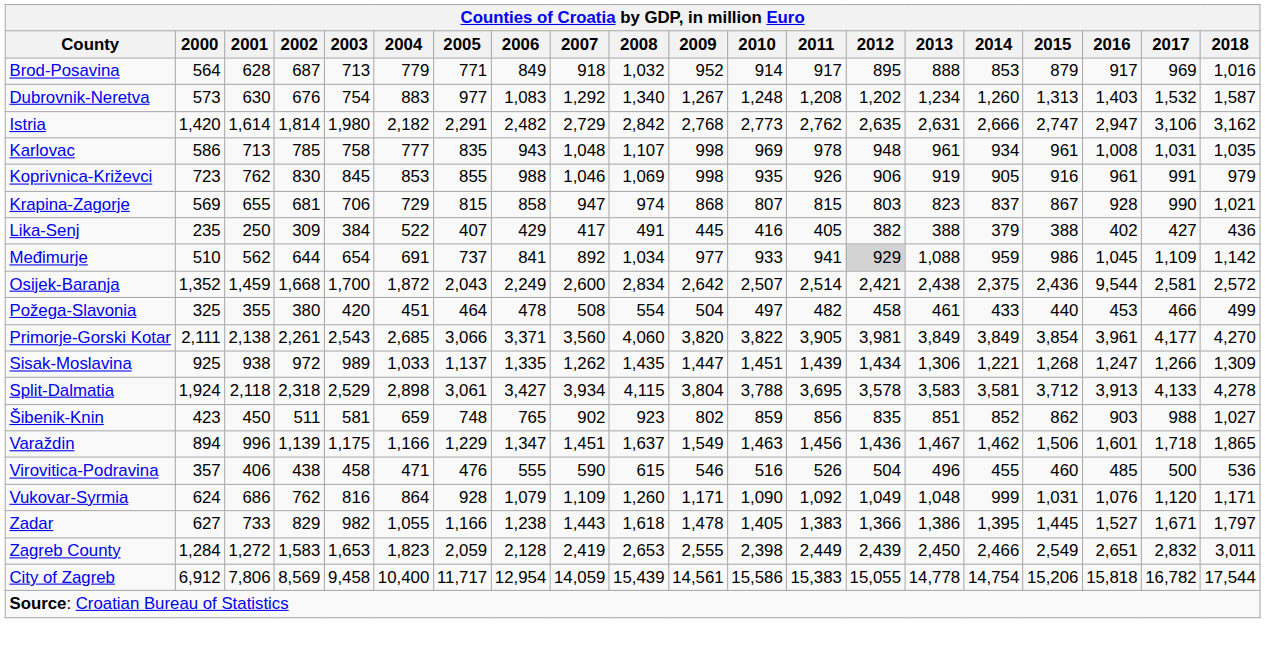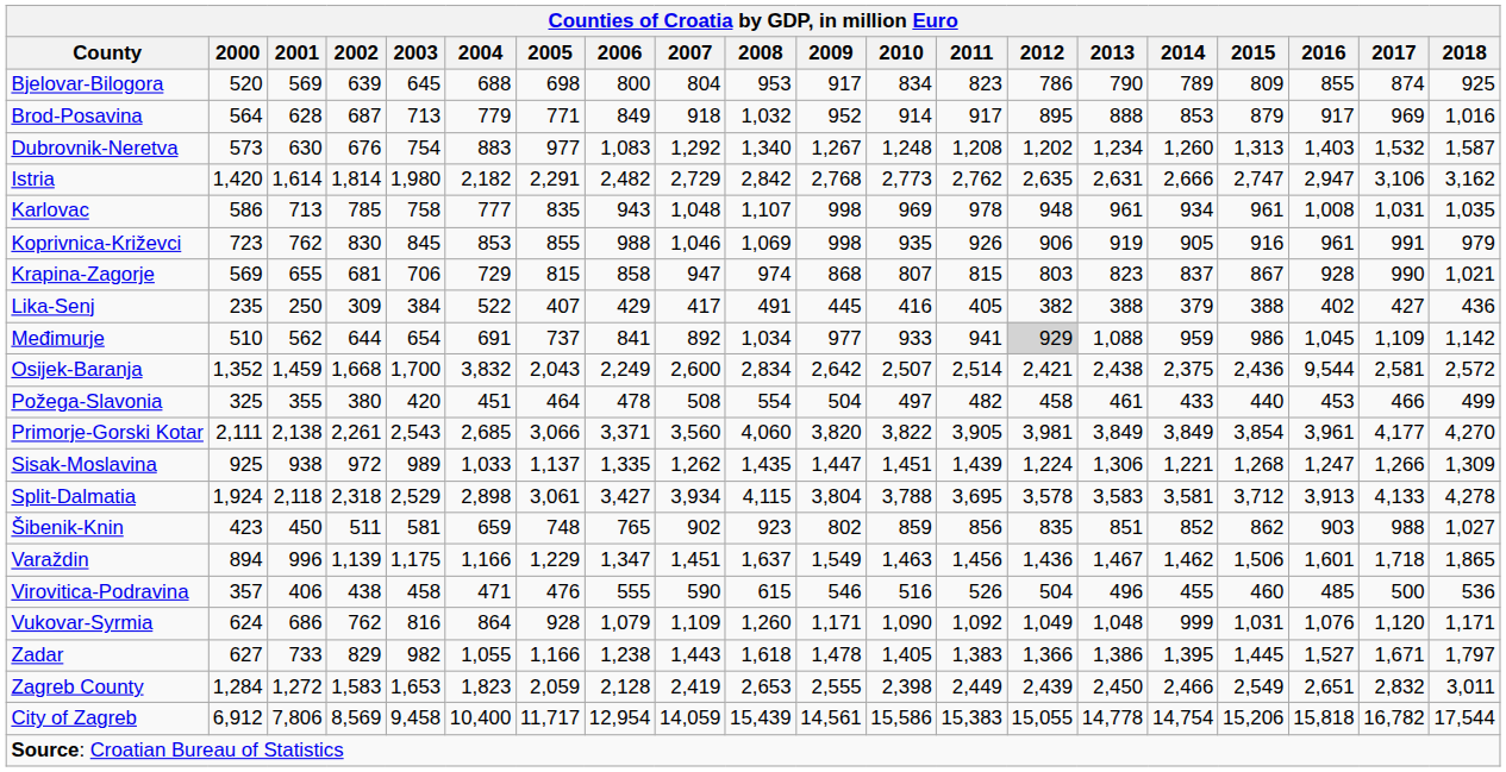 <table class="wikitable sortable" style="margin: 1em auto 1em auto;">
 <tr>
 <th colspan=20><a href='#'>Counties of Croatia</a> by GDP, in million <a href='#'>Euro</a></th>
 </tr>
 <tr>
 <th data-sort-type="text">County</th>
 <th data-sort-type="number">2000</th>
 <th data-sort-type="number">2001</th>
 <th data-sort-type="number">2002</th>
 <th data-sort-type="number">2003</th>
 <th data-sort-type="number">2004</th>
 <th data-sort-type="number">2005</th>
 <th data-sort-type="number">2006</th>
 <th data-sort-type="number">2007</th>
 <th data-sort-type="number">2008</th>
 <th data-sort-type="number">2009</th>
 <th data-sort-type="number">2010</th>
 <th data-sort-type="number">2011</th>
 <th data-sort-type="number">2012</th>
 <th data-sort-type="number">2013</th>
 <th data-sort-type="number">2014</th>
 <th data-sort-type="number">2015</th>
 <th data-sort-type="number">2016</th>
 <th data-sort-type="number">2017</th>
 <th data-sort-type="number">2018</th>
+</tr>
+<tr>
+<td style="text-align:left;"> <a href='#'>Bjelovar-Bilogora</a></td>
+<td align=right>520</td>
+<td align=right>569</td>
+<td align=right>639</td>
+<td align=right>645</td>
+<td align=right>688</td>
+<td align=right>698</td>
+<td align=right>800</td>
+<td align=right>804</td>
+<td align=right>953</td>
+<td align=right>917</td>
+<td align=right>834</td>
+<td align=right>823</td>
+<td align=right>786</td>
+<td align=right>790</td>
+<td align=right>789</td>
+<td align=right>809</td>
+<td align=right>855</td>
+<td align=right>874</td>
+<td align=right>925</td>
 </tr>
 <tr>
 <td style="text-align:left;"> <a href='#'>Brod-Posavina</a></td>
 <td align=right>564</td>
 <td align=right>628</td>
 <td align=right>687</td>
 <td align=right>713</td>
 <td align=right>779</td>
 <td align=right>771</td>
 <td align=right>849</td>
 <td align=right>918</td>
 <td align=right>1,032</td>
 <td align=right>952</td>
 <td align=right>914</td>
 <td align=right>917</td>
 <td align=right>895</td>
 <td align=right>888</td>
 <td align=right>853</td>
 <td align=right>879</td>
 <td align=right>917</td>
 <td align=right>969</td>
 <td align=right>1,016</td>
 </tr>
 <tr>
 <td style="text-align:left;"> <a href='#'>Dubrovnik-Neretva</a></td>
 <td align=right>573</td>
 <td align=right>630</td>
 <td align=right>676</td>
 <td align=right>754</td>
 <td align=right>883</td>
 <td align=right>977</td>
 <td align=right>1,083</td>
 <td align=right>1,292</td>
 <td align=right>1,340</td>
 <td align=right>1,267</td>
 <td align=right>1,248</td>
 <td align=right>1,208</td>
 <td align=right>1,202</td>
 <td align=right>1,234</td>
 <td align=right>1,260</td>
 <td align=right>1,313</td>
 <td align=right>1,403</td>
 <td align=right>1,532</td>
 <td align=right>1,587</td>
 </tr>
 <tr>
 <td style="text-align:left;"> <a href='#'>Istria</a></td>
 <td align=right>1,420</td>
 <td align=right>1,614</td>
 <td align=right>1,814</td>
 <td align=right>1,980</td>
 <td align=right>2,182</td>
 <td align=right>2,291</td>
 <td align=right>2,482</td>
 <td align=right>2,729</td>
 <td align=right>2,842</td>
 <td align=right>2,768</td>
 <td align=right>2,773</td>
 <td align=right>2,762</td>
 <td align=right>2,635</td>
 <td align=right>2,631</td>
 <td align=right>2,666</td>
 <td align=right>2,747</td>
 <td align=right>2,947</td>
 <td align=right>3,106</td>
 <td align=right>3,162</td>
 </tr>
 <tr>
 <td style="text-align:left;"> <a href='#'>Karlovac</a></td>
 <td align=right>586</td>
 <td align=right>713</td>
 <td align=right>785</td>
 <td align=right>758</td>
 <td align=right>777</td>
 <td align=right>835</td>
 <td align=right>943</td>
 <td align=right>1,048</td>
 <td align=right>1,107</td>
 <td align=right>998</td>
 <td align=right>969</td>
 <td align=right>978</td>
 <td align=right>948</td>
 <td align=right>961</td>
 <td align=right>934</td>
 <td align=right>961</td>
 <td align=right>1,008</td>
 <td align=right>1,031</td>
 <td align=right>1,035</td>
 </tr>
 <tr>
 <td style="text-align:left;"> <a href='#'>Koprivnica-Križevci</a></td>
 <td align=right>723</td>
 <td align=right>762</td>
 <td align=right>830</td>
 <td align=right>845</td>
 <td align=right>853</td>
 <td align=right>855</td>
 <td align=right>988</td>
 <td align=right>1,046</td>
 <td align=right>1,069</td>
 <td align=right>998</td>
 <td align=right>935</td>
 <td align=right>926</td>
 <td align=right>906</td>
 <td align=right>919</td>
 <td align=right>905</td>
 <td align=right>916</td>
 <td align=right>961</td>
 <td align=right>991</td>
 <td align=right>979</td>
 </tr>
 <tr>
 <td style="text-align:left;"> <a href='#'>Krapina-Zagorje</a></td>
 <td align=right>569</td>
 <td align=right>655</td>
 <td align=right>681</td>
 <td align=right>706</td>
 <td align=right>729</td>
 <td align=right>815</td>
 <td align=right>858</td>
 <td align=right>947</td>
 <td align=right>974</td>
 <td align=right>868</td>
 <td align=right>807</td>
 <td align=right>815</td>
 <td align=right>803</td>
 <td align=right>823</td>
 <td align=right>837</td>
 <td align=right>867</td>
 <td align=right>928</td>
 <td align=right>990</td>
 <td align=right>1,021</td>
 </tr>
 <tr>
 <td style="text-align:left;"> <a href='#'>Lika-Senj</a></td>
 <td align=right>235</td>
 <td align=right>250</td>
 <td align=right>309</td>
 <td align=right>384</td>
 <td align=right>522</td>
 <td align=right>407</td>
 <td align=right>429</td>
 <td align=right>417</td>
 <td align=right>491</td>
 <td align=right>445</td>
 <td align=right>416</td>
 <td align=right>405</td>
 <td align=right>382</td>
 <td align=right>388</td>
 <td align=right>379</td>
 <td align=right>388</td>
 <td align=right>402</td>
 <td align=right>427</td>
 <td align=right>436</td>
 </tr>
 <tr>
 <td style="text-align:left;"> <a href='#'>Međimurje</a></td>
 <td align=right>510</td>
 <td align=right>562</td>
 <td align=right>644</td>
 <td align=right>654</td>
 <td align=right>691</td>
 <td align=right>737</td>
 <td align=right>841</td>
 <td align=right>892</td>
 <td align=right>1,034</td>
 <td align=right>977</td>
 <td align=right>933</td>
 <td align=right>941</td>
 <td align=right style="background: lightgrey;">929</td>
 <td align=right>1,088</td>
 <td align=right>959</td>
 <td align=right>986</td>
 <td align=right>1,045</td>
 <td align=right>1,109</td>
 <td align=right>1,142</td>
 </tr>
 <tr>
 <td style="text-align:left;"> <a href='#'>Osijek-Baranja</a></td>
 <td align=right>1,352</td>
 <td align=right>1,459</td>
 <td align=right>1,668</td>
 <td align=right>1,700</td>
-<td align=right>1,872</td>
+<td align=right>3,832</td>
 <td align=right>2,043</td>
 <td align=right>2,249</td>
 <td align=right>2,600</td>
 <td align=right>2,834</td>
 <td align=right>2,642</td>
 <td align=right>2,507</td>
 <td align=right>2,514</td>
 <td align=right>2,421</td>
 <td align=right>2,438</td>
 <td align=right>2,375</td>
 <td align=right>2,436</td>
 <td align=right>9,544</td>
 <td align=right>2,581</td>
 <td align=right>2,572</td>
 </tr>
 <tr>
 <td style="text-align:left;"> <a href='#'>Požega-Slavonia</a></td>
 <td align=right>325</td>
 <td align=right>355</td>
 <td align=right>380</td>
 <td align=right>420</td>
 <td align=right>451</td>
 <td align=right>464</td>
 <td align=right>478</td>
 <td align=right>508</td>
 <td align=right>554</td>
 <td align=right>504</td>
 <td align=right>497</td>
 <td align=right>482</td>
 <td align=right>458</td>
 <td align=right>461</td>
 <td align=right>433</td>
 <td align=right>440</td>
 <td align=right>453</td>
 <td align=right>466</td>
 <td align=right>499</td>
 </tr>
 <tr>
 <td style="text-align:left;">  <a href='#'>Primorje-Gorski Kotar</a></td>
 <td align=right>2,111</td>
 <td align=right>2,138</td>
 <td align=right>2,261</td>
 <td align=right>2,543</td>
 <td align=right>2,685</td>
 <td align=right>3,066</td>
 <td align=right>3,371</td>
 <td align=right>3,560</td>
 <td align=right>4,060</td>
 <td align=right>3,820</td>
 <td align=right>3,822</td>
 <td align=right>3,905</td>
 <td align=right>3,981</td>
 <td align=right>3,849</td>
 <td align=right>3,849</td>
 <td align=right>3,854</td>
 <td align=right>3,961</td>
 <td align=right>4,177</td>
 <td align=right>4,270</td>
 </tr>
 <tr>
 <td style="text-align:left;"> <a href='#'>Sisak-Moslavina</a></td>
 <td align=right>925</td>
 <td align=right>938</td>
 <td align=right>972</td>
 <td align=right>989</td>
 <td align=right>1,033</td>
 <td align=right>1,137</td>
 <td align=right>1,335</td>
 <td align=right>1,262</td>
 <td align=right>1,435</td>
 <td align=right>1,447</td>
 <td align=right>1,451</td>
 <td align=right>1,439</td>
-<td align=right>1,434</td>
+<td align=right>1,224</td>
 <td align=right>1,306</td>
 <td align=right>1,221</td>
 <td align=right>1,268</td>
 <td align=right>1,247</td>
 <td align=right>1,266</td>
 <td align=right>1,309</td>
 </tr>
 <tr>
 <td style="text-align:left;"> <a href='#'>Split-Dalmatia</a></td>
 <td align=right>1,924</td>
 <td align=right>2,118</td>
 <td align=right>2,318</td>
 <td align=right>2,529</td>
 <td align=right>2,898</td>
 <td align=right>3,061</td>
 <td align=right>3,427</td>
 <td align=right>3,934</td>
 <td align=right>4,115</td>
 <td align=right>3,804</td>
 <td align=right>3,788</td>
 <td align=right>3,695</td>
 <td align=right>3,578</td>
 <td align=right>3,583</td>
 <td align=right>3,581</td>
 <td align=right>3,712</td>
 <td align=right>3,913</td>
 <td align=right>4,133</td>
 <td align=right>4,278</td>
 </tr>
 <tr>
 <td style="text-align:left;"> <a href='#'>Šibenik-Knin</a></td>
 <td align=right>423</td>
 <td align=right>450</td>
 <td align=right>511</td>
 <td align=right>581</td>
 <td align=right>659</td>
 <td align=right>748</td>
 <td align=right>765</td>
 <td align=right>902</td>
 <td align=right>923</td>
 <td align=right>802</td>
 <td align=right>859</td>
 <td align=right>856</td>
 <td align=right>835</td>
 <td align=right>851</td>
 <td align=right>852</td>
 <td align=right>862</td>
 <td align=right>903</td>
 <td align=right>988</td>
 <td align=right>1,027</td>
 </tr>
 <tr>
 <td style="text-align:left;"> <a href='#'>Varaždin</a></td>
 <td align=right>894</td>
 <td align=right>996</td>
 <td align=right>1,139</td>
 <td align=right>1,175</td>
 <td align=right>1,166</td>
 <td align=right>1,229</td>
 <td align=right>1,347</td>
 <td align=right>1,451</td>
 <td align=right>1,637</td>
 <td align=right>1,549</td>
 <td align=right>1,463</td>
 <td align=right>1,456</td>
 <td align=right>1,436</td>
 <td align=right>1,467</td>
 <td align=right>1,462</td>
 <td align=right>1,506</td>
 <td align=right>1,601</td>
 <td align=right>1,718</td>
 <td align=right>1,865</td>
 </tr>
 <tr>
 <td style="text-align:left;"> <a href='#'>Virovitica-Podravina</a></td>
 <td align=right>357</td>
 <td align=right>406</td>
 <td align=right>438</td>
 <td align=right>458</td>
 <td align=right>471</td>
 <td align=right>476</td>
 <td align=right>555</td>
 <td align=right>590</td>
 <td align=right>615</td>
 <td align=right>546</td>
 <td align=right>516</td>
 <td align=right>526</td>
 <td align=right>504</td>
 <td align=right>496</td>
 <td align=right>455</td>
 <td align=right>460</td>
 <td align=right>485</td>
 <td align=right>500</td>
 <td align=right>536</td>
 </tr>
 <tr>
 <td style="text-align:left;"> <a href='#'>Vukovar-Syrmia</a></td>
 <td align=right>624</td>
 <td align=right>686</td>
 <td align=right>762</td>
 <td align=right>816</td>
 <td align=right>864</td>
 <td align=right>928</td>
 <td align=right>1,079</td>
 <td align=right>1,109</td>
 <td align=right>1,260</td>
 <td align=right>1,171</td>
 <td align=right>1,090</td>
 <td align=right>1,092</td>
 <td align=right>1,049</td>
 <td align=right>1,048</td>
 <td align=right>999</td>
 <td align=right>1,031</td>
 <td align=right>1,076</td>
 <td align=right>1,120</td>
 <td align=right>1,171</td>
 </tr>
 <tr>
 <td style="text-align:left;"> <a href='#'>Zadar</a></td>
 <td align=right>627</td>
 <td align=right>733</td>
 <td align=right>829</td>
 <td align=right>982</td>
 <td align=right>1,055</td>
 <td align=right>1,166</td>
 <td align=right>1,238</td>
 <td align=right>1,443</td>
 <td align=right>1,618</td>
 <td align=right>1,478</td>
 <td align=right>1,405</td>
 <td align=right>1,383</td>
 <td align=right>1,366</td>
 <td align=right>1,386</td>
 <td align=right>1,395</td>
 <td align=right>1,445</td>
 <td align=right>1,527</td>
 <td align=right>1,671</td>
 <td align=right>1,797</td>
 </tr>
 <tr>
 <td style="text-align:left;"> <a href='#'>Zagreb County</a></td>
 <td align=right>1,284</td>
 <td align=right>1,272</td>
 <td align=right>1,583</td>
 <td align=right>1,653</td>
 <td align=right>1,823</td>
 <td align=right>2,059</td>
 <td align=right>2,128</td>
 <td align=right>2,419</td>
 <td align=right>2,653</td>
 <td align=right>2,555</td>
 <td align=right>2,398</td>
 <td align=right>2,449</td>
 <td align=right>2,439</td>
 <td align=right>2,450</td>
 <td align=right>2,466</td>
 <td align=right>2,549</td>
 <td align=right>2,651</td>
 <td align=right>2,832</td>
 <td align=right>3,011</td>
 </tr>
 <tr>
 <td style="text-align:left;"> <a href='#'>City of Zagreb</a></td>
 <td align=right>6,912</td>
 <td align=right>7,806</td>
 <td align=right>8,569</td>
 <td align=right>9,458</td>
 <td align=right>10,400</td>
 <td align=right>11,717</td>
 <td align=right>12,954</td>
 <td align=right>14,059</td>
 <td align=right>15,439</td>
 <td align=right>14,561</td>
 <td align=right>15,586</td>
 <td align=right>15,383</td>
 <td align=right>15,055</td>
 <td align=right>14,778</td>
 <td align=right>14,754</td>
 <td align=right>15,206</td>
 <td align=right>15,818</td>
 <td align=right>16,782</td>
 <td align=right>17,544</td>
 </tr>
 <tr class="sortbottom">
 <td colspan="20" style="text-align:left;"><strong>Source</strong>: <a href='#'>Croatian Bureau of Statistics</a></td>
 </tr>
 </table>
